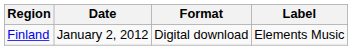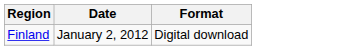 <table class=wikitable>
 <tr>
 <th>Region</th>
 <th>Date</th>
 <th>Format</th>
-<th>Label</th>
 </tr>
 <tr>
 <td><a href='#'>Finland</a></td>
 <td>January 2, 2012</td>
 <td>Digital download</td>
-<td>Elements Music</td>
 </tr>
 </table>
